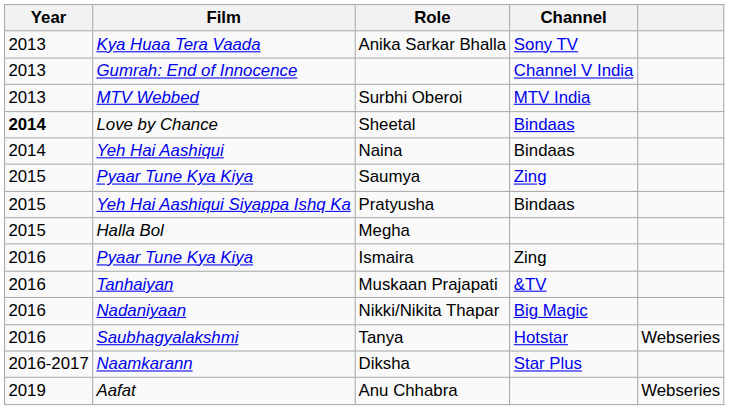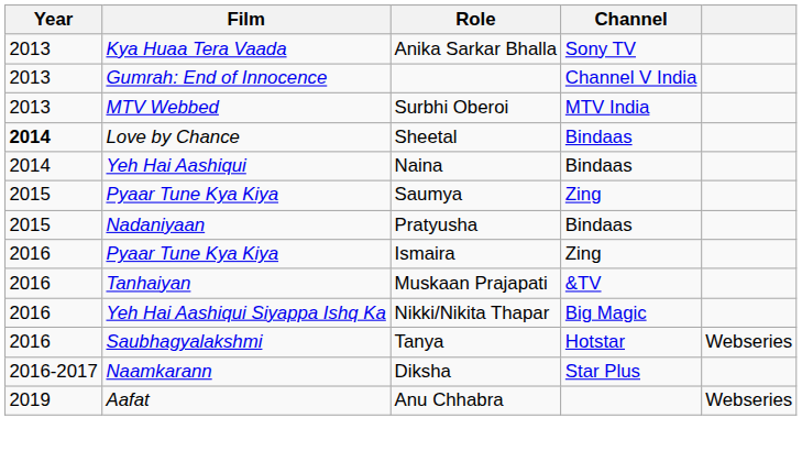 <table class="wikitable sortable">
 <tr>
 <th>Year</th>
 <th>Film</th>
 <th>Role</th>
 <th>Channel</th>
 <th class="unsortable"></th>
 </tr>
 <tr>
 <td>2013</td>
 <td><em><a href='#'>Kya Huaa Tera Vaada</a></em></td>
 <td>Anika Sarkar Bhalla</td>
 <td><a href='#'>Sony TV</a></td>
 <td></td>
 </tr>
 <tr>
 <td>2013</td>
 <td><em><a href='#'>Gumrah: End of Innocence</a></em></td>
 <td></td>
 <td><a href='#'>Channel V India</a></td>
 <td></td>
 </tr>
 <tr>
 <td>2013</td>
 <td><em><a href='#'>MTV Webbed</a></em></td>
 <td>Surbhi Oberoi</td>
 <td><a href='#'>MTV India</a></td>
 <td></td>
 </tr>
 <tr>
 <td><strong>2014</strong></td>
 <td><em>Love by Chance</em></td>
 <td>Sheetal</td>
 <td><a href='#'>Bindaas</a></td>
 <td></td>
 </tr>
 <tr>
 <td>2014</td>
 <td><em><a href='#'>Yeh Hai Aashiqui</a></em></td>
 <td>Naina</td>
 <td>Bindaas</td>
 <td></td>
 </tr>
 <tr>
 <td>2015</td>
 <td><em><a href='#'>Pyaar Tune Kya Kiya</a></em></td>
 <td>Saumya</td>
 <td><a href='#'>Zing</a></td>
 <td></td>
 </tr>
 <tr>
 <td>2015</td>
-<td><em><a href='#'>Yeh Hai Aashiqui Siyappa Ishq Ka</a></em></td>
+<td><em><a href='#'>Nadaniyaan</a></em></td>
 <td>Pratyusha</td>
 <td>Bindaas</td>
-<td></td>
-</tr>
-<tr>
-<td>2015</td>
-<td><em>Halla Bol</em></td>
-<td>Megha</td>
-<td></td>
 <td></td>
 </tr>
 <tr>
 <td>2016</td>
 <td><em><a href='#'>Pyaar Tune Kya Kiya</a></em></td>
 <td>Ismaira</td>
 <td>Zing</td>
 <td></td>
 </tr>
 <tr>
 <td>2016</td>
 <td><em><a href='#'>Tanhaiyan</a></em></td>
 <td>Muskaan Prajapati</td>
 <td><a href='#'>&TV</a></td>
 <td></td>
 </tr>
 <tr>
 <td>2016</td>
-<td><em><a href='#'>Nadaniyaan</a></em></td>
+<td><em><a href='#'>Yeh Hai Aashiqui Siyappa Ishq Ka</a></em></td>
 <td>Nikki/Nikita Thapar</td>
 <td><a href='#'>Big Magic</a></td>
 <td></td>
 </tr>
 <tr>
 <td>2016</td>
 <td><em><a href='#'>Saubhagyalakshmi</a></em></td>
 <td>Tanya</td>
 <td><a href='#'>Hotstar</a></td>
 <td>Webseries</td>
 </tr>
 <tr>
 <td>2016-2017</td>
 <td><em><a href='#'>Naamkarann</a></em></td>
 <td>Diksha</td>
 <td><a href='#'>Star Plus</a></td>
 <td></td>
 </tr>
 <tr>
 <td>2019</td>
 <td><em>Aafat</em></td>
 <td>Anu Chhabra</td>
 <td></td>
 <td>Webseries</td>
 </tr>
 </table>
